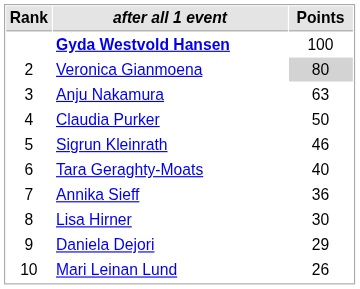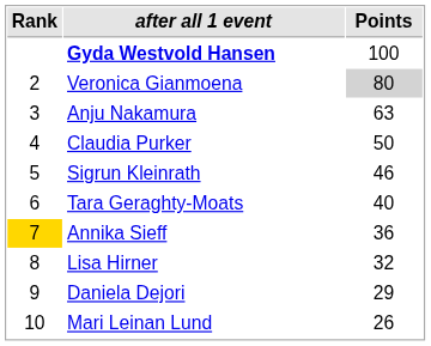 <table cellspacing="1" cellpadding="3" style="border:1px solid #AAAAAA;font-size:86%">
 <tr style="background-color: #E4E4E4;">
 <th style="border-bottom:1px solid #AAAAAA; width: 10px;">Rank</th>
 <th style="border-bottom:1px solid #AAAAAA; width: 200px;"><em>after all 1 event</em></th>
 <th style="border-bottom:1px solid #AAAAAA; width: 50px;">Points</th>
 </tr>
 <tr>
 <td align=center><strong><span>  </span></strong></td>
 <td> <strong><a href='#'>Gyda Westvold Hansen</a></strong></td>
 <td align=center>100</td>
 </tr>
 <tr>
 <td align=center>2</td>
 <td> <a href='#'>Veronica Gianmoena</a></td>
 <td align=center style="background: lightgrey;">80</td>
 </tr>
 <tr>
 <td align=center>3</td>
 <td> <a href='#'>Anju Nakamura</a></td>
 <td align=center>63</td>
 </tr>
 <tr>
 <td align=center>4</td>
 <td> <a href='#'>Claudia Purker</a></td>
 <td align=center>50</td>
 </tr>
 <tr>
 <td align=center>5</td>
 <td> <a href='#'>Sigrun Kleinrath</a></td>
 <td align=center>46</td>
 </tr>
 <tr>
 <td align=center>6</td>
 <td> <a href='#'>Tara Geraghty-Moats</a></td>
 <td align=center>40</td>
 </tr>
 <tr>
-<td align=center>7</td>
+<td align=center style="background: gold;">7</td>
 <td> <a href='#'>Annika Sieff</a></td>
 <td align=center>36</td>
 </tr>
 <tr>
 <td align=center>8</td>
 <td> <a href='#'>Lisa Hirner</a></td>
-<td align=center>30</td>
+<td align=center>32</td>
 </tr>
 <tr>
 <td align=center>9</td>
 <td> <a href='#'>Daniela Dejori</a></td>
 <td align=center>29</td>
 </tr>
 <tr>
 <td align=center>10</td>
 <td> <a href='#'>Mari Leinan Lund</a></td>
 <td align=center>26</td>
 </tr>
 </table>
